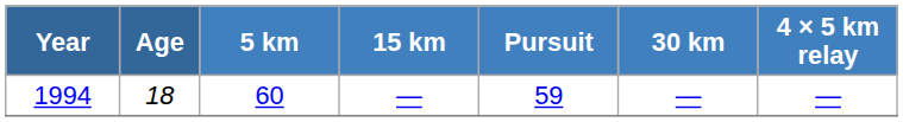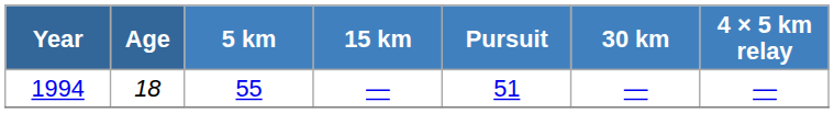 <table class="wikitable" style="font-size:95%; text-align:center; border:grey solid 1px; border-collapse:collapse; background:#ffffff;">
 <tr>
 <th style="background-color:#369; color:white; width:60px;"> Year </th>
 <th style="background-color:#369; color:white; width:40px;"> Age </th>
 <th style="background-color:#4180be; color:white; width:75px;"> 5 km </th>
 <th style="background-color:#4180be; color:white; width:75px;"> 15 km </th>
 <th style="background-color:#4180be; color:white; width:75px;"> Pursuit </th>
 <th style="background-color:#4180be; color:white; width:75px;"> 30 km </th>
 <th style="background-color:#4180be; color:white; width:75px;"> 4 × 5 km <br> relay </th>
 </tr>
 <tr>
 <td><a href='#'>1994</a></td>
 <td><em>18</em></td>
-<td><a href='#'>60</a></td>
+<td><a href='#'>55</a></td>
 <td><a href='#'>—</a></td>
-<td><a href='#'>59</a></td>
+<td><a href='#'>51</a></td>
 <td><a href='#'>—</a></td>
 <td><a href='#'>—</a></td>
 </tr>
 <tr>
 </tr>
 </table>
